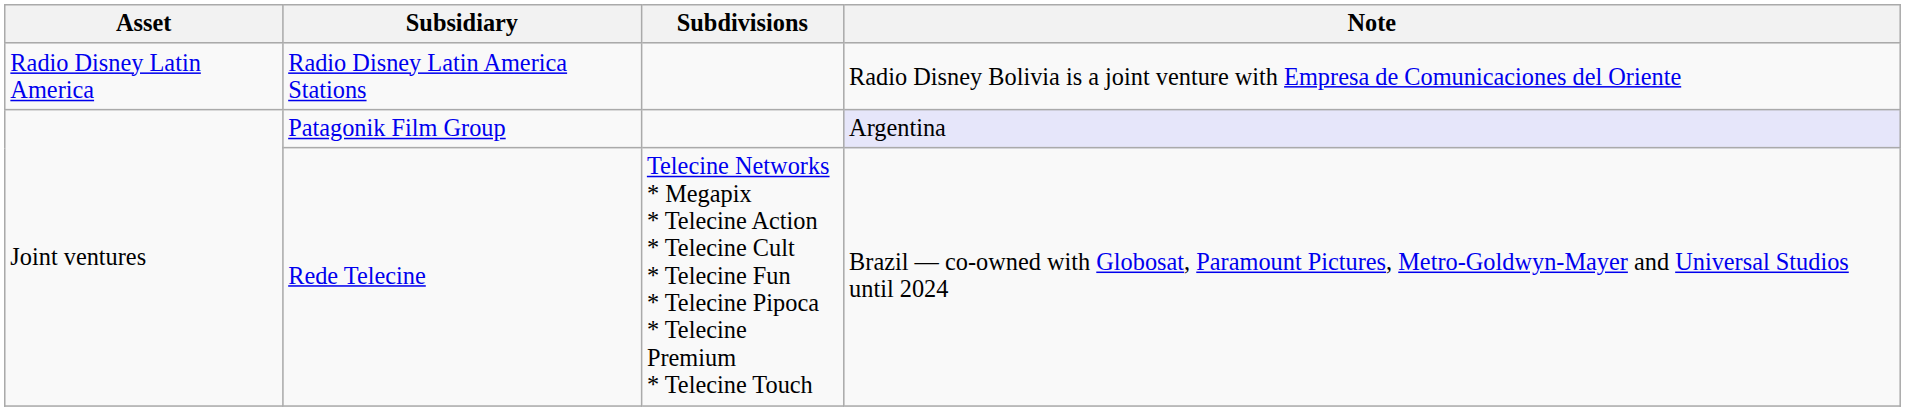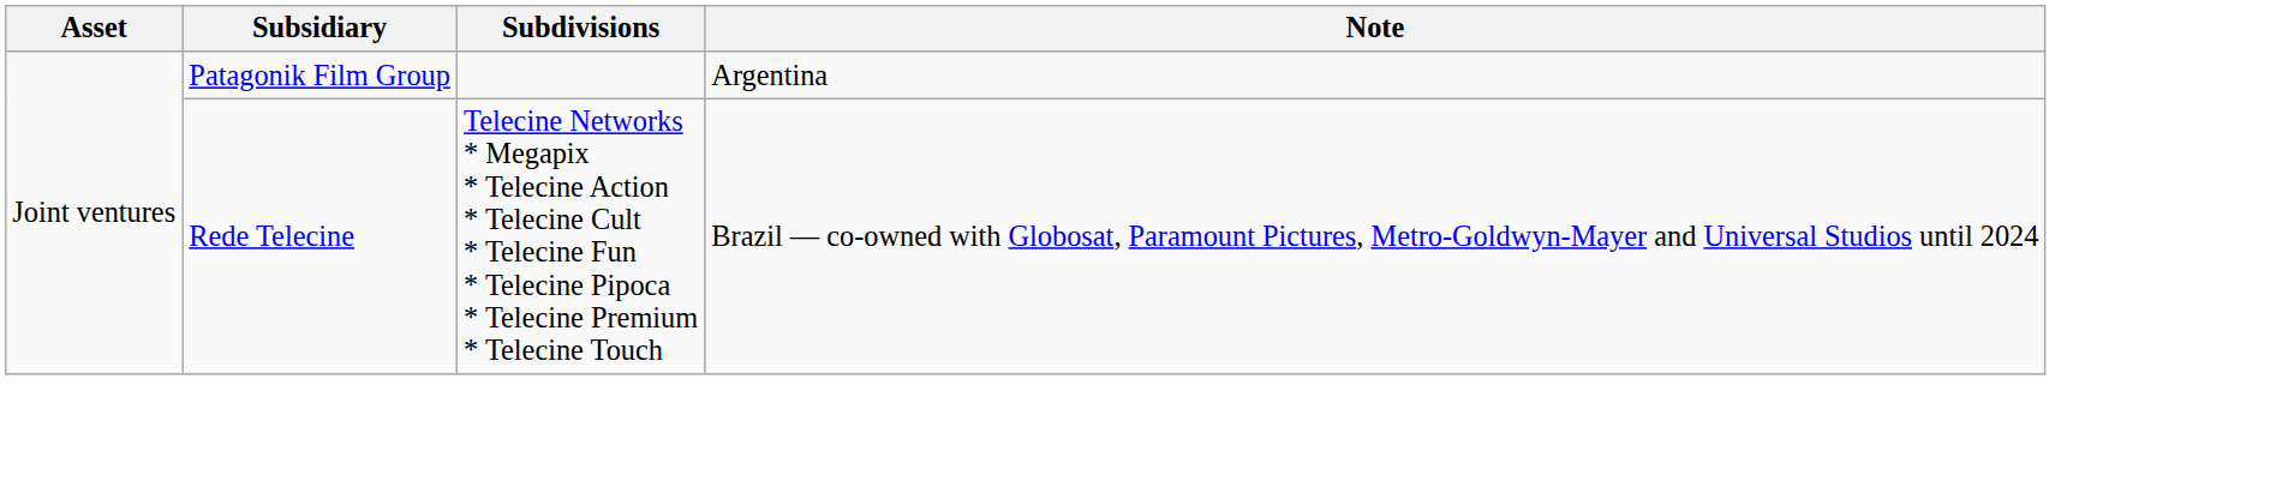 <table class="wikitable">
 <tr>
 <th>Asset</th>
 <th>Subsidiary</th>
 <th>Subdivisions</th>
 <th>Note</th>
 </tr>
 <tr>
-<td><a href='#'>Radio Disney Latin America</a></td>
-<td><a href='#'>Radio Disney Latin America Stations</a></td>
-<td></td>
-<td>Radio Disney Bolivia is a joint venture with <a href='#'>Empresa de Comunicaciones del Oriente</a></td>
-</tr>
-<tr>
 <td rowspan="2">Joint ventures</td>
 <td><a href='#'>Patagonik Film Group</a></td>
 <td></td>
-<td style="background: lavender;">Argentina</td>
+<td>Argentina</td>
 </tr>
 <tr>
 <td><a href='#'>Rede Telecine</a></td>
 <td><a href='#'>Telecine Networks</a><br>* Megapix<br>* Telecine Action<br>* Telecine Cult<br>* Telecine Fun<br>* Telecine Pipoca<br>* Telecine Premium<br>* Telecine Touch</td>
 <td>Brazil — co-owned with <a href='#'>Globosat</a>, <a href='#'>Paramount Pictures</a>, <a href='#'>Metro-Goldwyn-Mayer</a> and <a href='#'>Universal Studios</a> until 2024</td>
 </tr>
 </table>
